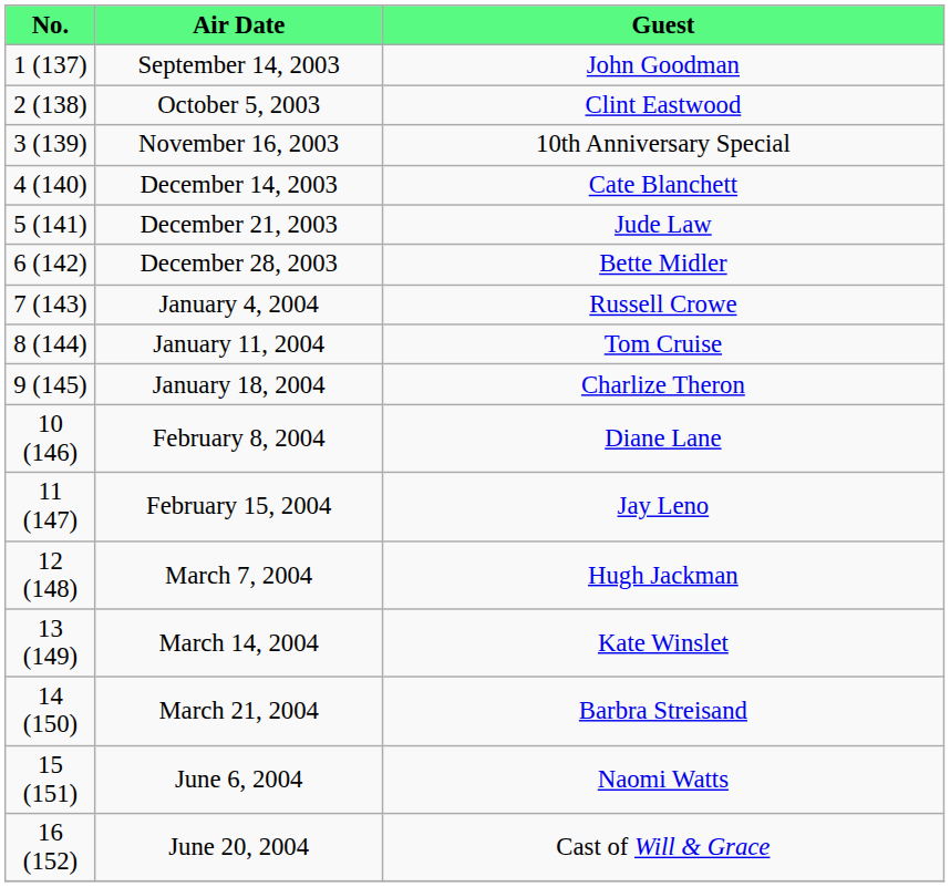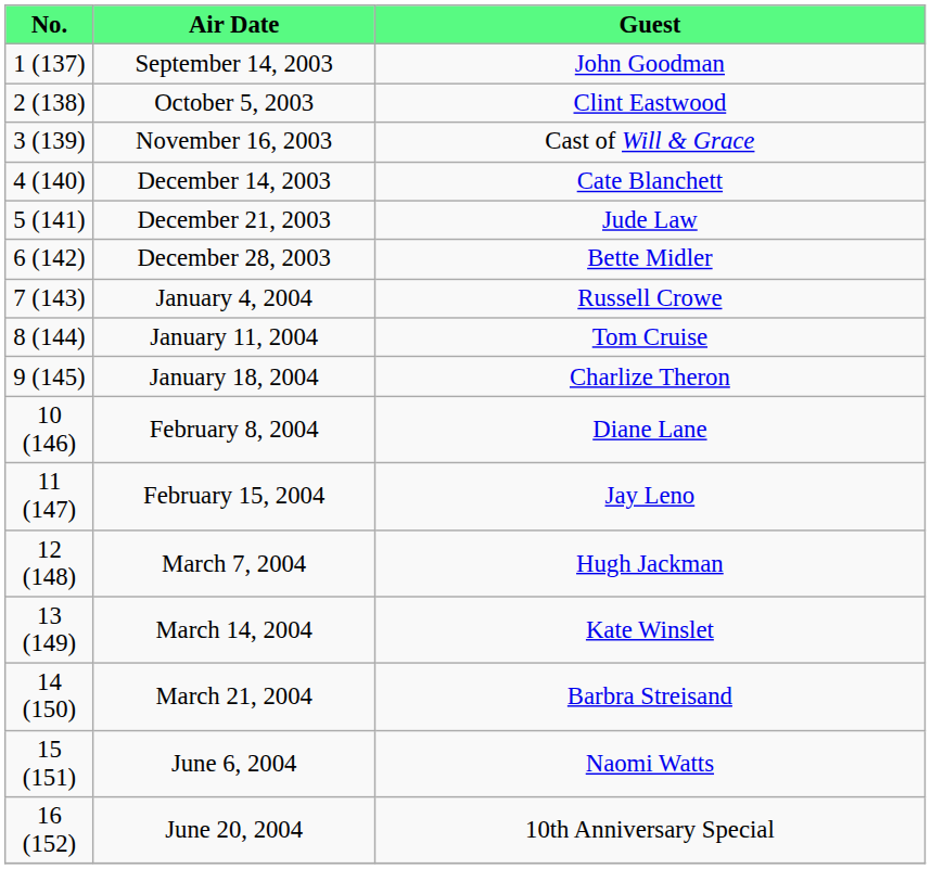 <table class="wikitable" style="text-align:center;">
 <tr>
 <th width="50" style="background:#58FA82">No.</th>
 <th width="175" style="background:#58FA82">Air Date</th>
 <th width="350" style="background:#58FA82">Guest</th>
 </tr>
 <tr>
 <td>1 (137)</td>
 <td>September 14, 2003</td>
 <td><a href='#'>John Goodman</a></td>
 </tr>
 <tr>
 <td>2 (138)</td>
 <td>October 5, 2003</td>
 <td><a href='#'>Clint Eastwood</a></td>
 </tr>
 <tr>
 <td>3 (139)</td>
 <td>November 16, 2003</td>
-<td>10th Anniversary Special</td>
+<td>Cast of <em><a href='#'>Will & Grace</a></em></td>
 </tr>
 <tr>
 <td>4 (140)</td>
 <td>December 14, 2003</td>
 <td><a href='#'>Cate Blanchett</a></td>
 </tr>
 <tr>
 <td>5 (141)</td>
 <td>December 21, 2003</td>
 <td><a href='#'>Jude Law</a></td>
 </tr>
 <tr>
 <td>6 (142)</td>
 <td>December 28, 2003</td>
 <td><a href='#'>Bette Midler</a></td>
 </tr>
 <tr>
 <td>7 (143)</td>
 <td>January 4, 2004</td>
 <td><a href='#'>Russell Crowe</a></td>
 </tr>
 <tr>
 <td>8 (144)</td>
 <td>January 11, 2004</td>
 <td><a href='#'>Tom Cruise</a></td>
 </tr>
 <tr>
 <td>9 (145)</td>
 <td>January 18, 2004</td>
 <td><a href='#'>Charlize Theron</a></td>
 </tr>
 <tr>
 <td>10 (146)</td>
 <td>February 8, 2004</td>
 <td><a href='#'>Diane Lane</a></td>
 </tr>
 <tr>
 <td>11 (147)</td>
 <td>February 15, 2004</td>
 <td><a href='#'>Jay Leno</a></td>
 </tr>
 <tr>
 <td>12 (148)</td>
 <td>March 7, 2004</td>
 <td><a href='#'>Hugh Jackman</a></td>
 </tr>
 <tr>
 <td>13 (149)</td>
 <td>March 14, 2004</td>
 <td><a href='#'>Kate Winslet</a></td>
 </tr>
 <tr>
 <td>14 (150)</td>
 <td>March 21, 2004</td>
 <td><a href='#'>Barbra Streisand</a></td>
 </tr>
 <tr>
 <td>15 (151)</td>
 <td>June 6, 2004</td>
 <td><a href='#'>Naomi Watts</a></td>
 </tr>
 <tr>
 <td>16 (152)</td>
 <td>June 20, 2004</td>
-<td>Cast of <em><a href='#'>Will & Grace</a></em></td>
+<td>10th Anniversary Special</td>
 </tr>
 <tr>
 </tr>
 </table>
